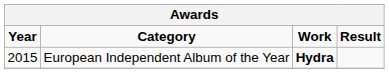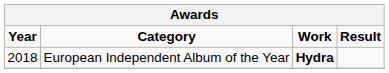 <table class="wikitable">
 <tr style="text-align:center;">
 <th colspan=5>Awards</th>
 </tr>
 <tr style="text-align:center;">
 <td><strong>Year</strong></td>
 <td><strong>Category</strong></td>
 <td><strong>Work</strong></td>
 <td><strong>Result</strong></td>
 </tr>
 <tr>
-<td>2015</td>
+<td>2018</td>
 <td>European Independent Album of the Year</td>
 <td><strong>Hydra</strong></td>
 <td></td>
 </tr>
 <tr>
 </tr>
 </table>
